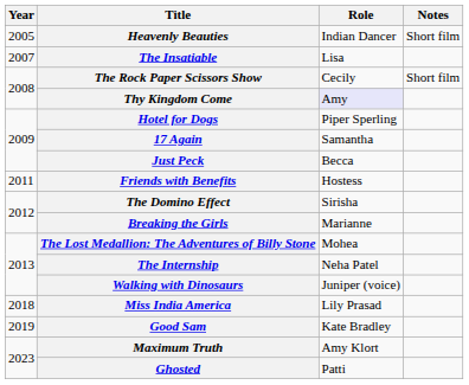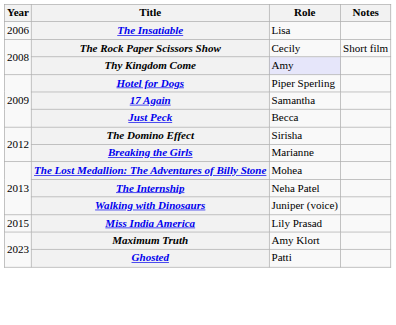 <table class="wikitable plainrowheaders sortable">
 <tr>
 <th scope="col">Year</th>
 <th scope="col">Title</th>
 <th scope="col">Role</th>
 <th scope="col" class="unsortable">Notes</th>
 </tr>
 <tr>
-<td>2005</td>
-<th scope="row"><em>Heavenly Beauties</em></th>
-<td>Indian Dancer</td>
-<td>Short film</td>
-</tr>
-<tr>
-<td>2007</td>
+<td>2006</td>
 <th scope="row"><em><a href='#'>The Insatiable</a></em></th>
 <td>Lisa</td>
 <td></td>
 </tr>
 <tr>
 <td rowspan=2>2008</td>
 <th scope="row"><em>The Rock Paper Scissors Show</em></th>
 <td>Cecily</td>
 <td>Short film</td>
 </tr>
 <tr>
 <th scope="row"><em>Thy Kingdom Come</em></th>
 <td style="background: lavender;">Amy</td>
 <td></td>
 </tr>
 <tr>
 <td rowspan=3>2009</td>
 <th scope="row"><em><a href='#'>Hotel for Dogs</a></em></th>
 <td>Piper Sperling</td>
 <td></td>
 </tr>
 <tr>
 <th scope="row"><em><a href='#'>17 Again</a></em></th>
 <td>Samantha</td>
 <td></td>
 </tr>
 <tr>
 <th scope="row"><em><a href='#'>Just Peck</a></em></th>
 <td>Becca</td>
 <td></td>
 </tr>
 <tr>
-<td>2011</td>
-<th scope="row"><em><a href='#'>Friends with Benefits</a></em></th>
-<td>Hostess</td>
-<td></td>
-</tr>
-<tr>
 <td rowspan=2>2012</td>
 <th scope="row"><em>The Domino Effect</em></th>
 <td>Sirisha</td>
 <td></td>
 </tr>
 <tr>
 <th scope="row"><em><a href='#'>Breaking the Girls</a></em></th>
 <td>Marianne</td>
 <td></td>
 </tr>
 <tr>
 <td rowspan=3>2013</td>
 <th scope="row"><em><a href='#'>The Lost Medallion: The Adventures of Billy Stone</a></em></th>
 <td>Mohea</td>
 <td></td>
 </tr>
 <tr>
 <th scope="row"><em><a href='#'>The Internship</a></em></th>
 <td>Neha Patel</td>
 <td></td>
 </tr>
 <tr>
 <th scope="row"><em><a href='#'>Walking with Dinosaurs</a></em></th>
 <td>Juniper (voice)</td>
 <td></td>
 </tr>
 <tr>
-<td>2018</td>
+<td>2015</td>
 <th scope="row"><em><a href='#'>Miss India America</a></em></th>
 <td>Lily Prasad</td>
-<td></td>
-</tr>
-<tr>
-<td>2019</td>
-<th scope="row"><em><a href='#'>Good Sam</a></em></th>
-<td>Kate Bradley</td>
 <td></td>
 </tr>
 <tr>
 <td rowspan=2>2023</td>
 <th scope="row"><em>Maximum Truth</em></th>
 <td>Amy Klort</td>
 <td></td>
 </tr>
 <tr>
 <th scope="row"><em><a href='#'>Ghosted</a></em></th>
 <td>Patti</td>
 <td></td>
 </tr>
 </table>
